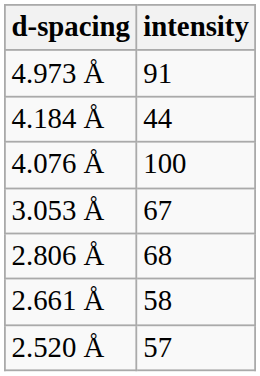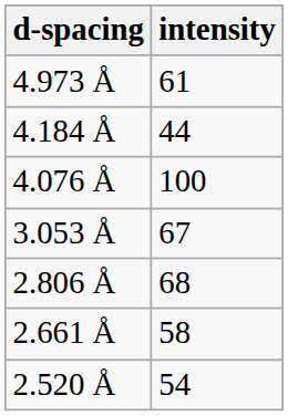 <table class="wikitable">
 <tr>
 <th>d-spacing</th>
 <th>intensity</th>
 </tr>
 <tr>
 <td>4.973 Å</td>
-<td>91</td>
+<td>61</td>
 </tr>
 <tr>
 <td>4.184 Å</td>
 <td>44</td>
 </tr>
 <tr>
 <td>4.076 Å</td>
 <td>100</td>
 </tr>
 <tr>
 <td>3.053 Å</td>
 <td>67</td>
 </tr>
 <tr>
 <td>2.806 Å</td>
 <td>68</td>
 </tr>
 <tr>
 <td>2.661 Å</td>
 <td>58</td>
 </tr>
 <tr>
 <td>2.520 Å</td>
-<td>57</td>
+<td>54</td>
 </tr>
 </table>
